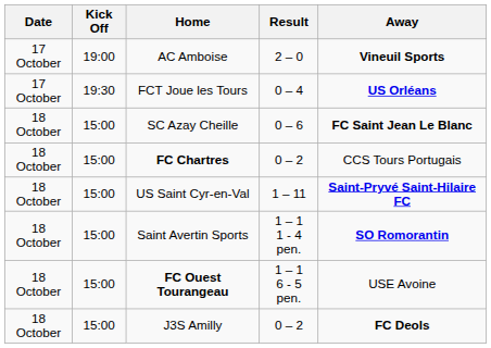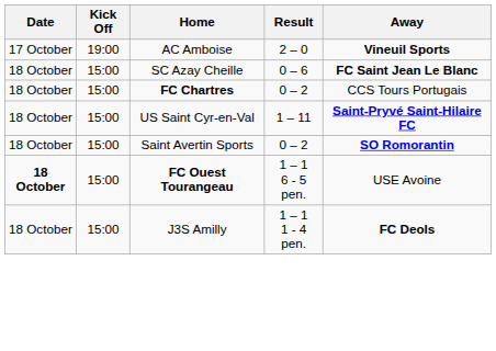 <table class="wikitable" style="text-align: center">
 <tr>
 <th scope="col">Date</th>
 <th scope="col">Kick Off</th>
 <th scope="col">Home</th>
 <th scope="col">Result</th>
 <th scope="col">Away</th>
 </tr>
 <tr>
 <td>17 October</td>
 <td>19:00</td>
 <td>AC Amboise</td>
 <td>2 – 0</td>
 <td><strong>Vineuil Sports</strong></td>
-</tr>
-<tr>
-<td>17 October</td>
-<td>19:30</td>
-<td>FCT Joue les Tours</td>
-<td>0 – 4</td>
-<td><strong><a href='#'>US Orléans</a></strong></td>
 </tr>
 <tr>
 <td>18 October</td>
 <td>15:00</td>
 <td>SC Azay Cheille</td>
 <td>0 – 6</td>
 <td><strong>FC Saint Jean Le Blanc</strong></td>
 </tr>
 <tr>
 <td>18 October</td>
 <td>15:00</td>
 <td><strong>FC Chartres</strong></td>
 <td>0 – 2</td>
 <td>CCS Tours Portugais</td>
 </tr>
 <tr>
 <td>18 October</td>
 <td>15:00</td>
 <td>US Saint Cyr-en-Val</td>
 <td>1 – 11</td>
 <td><strong><a href='#'>Saint-Pryvé Saint-Hilaire FC</a></strong></td>
 </tr>
 <tr>
 <td>18 October</td>
 <td>15:00</td>
 <td>Saint Avertin Sports</td>
-<td>1 – 1 <br> 1 - 4 pen.</td>
+<td>0 – 2</td>
 <td><strong><a href='#'>SO Romorantin</a></strong></td>
 </tr>
 <tr>
-<td>18 October</td>
+<td><strong>18 October</strong></td>
 <td>15:00</td>
 <td><strong>FC Ouest Tourangeau</strong></td>
 <td>1 – 1 <br> 6 - 5 pen.</td>
 <td>USE Avoine</td>
 </tr>
 <tr>
 <td>18 October</td>
 <td>15:00</td>
 <td>J3S Amilly</td>
-<td>0 – 2</td>
+<td>1 – 1 <br> 1 - 4 pen.</td>
 <td><strong>FC Deols</strong></td>
 </tr>
 </table>
